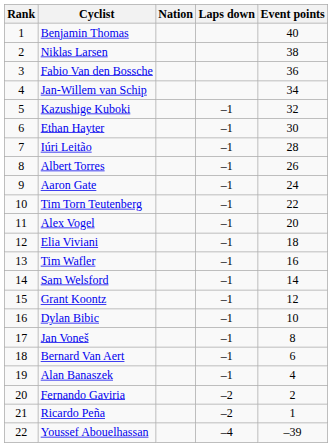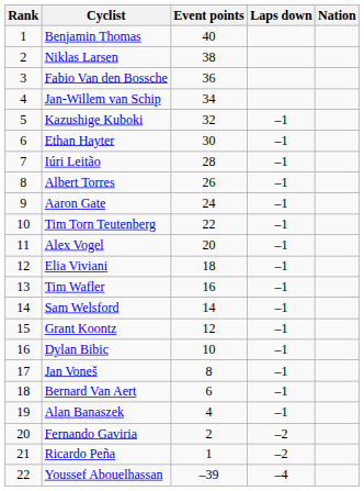 <table class="wikitable sortable" style="text-align:center">
 <tr>
 <th>Rank</th>
 <th>Cyclist</th>
+<th>Event points</th>
+<th>Laps down</th>
 <th>Nation</th>
-<th>Laps down</th>
-<th>Event points</th>
 </tr>
 <tr>
 <td>1</td>
 <td align=left><a href='#'>Benjamin Thomas</a></td>
+<td>40</td>
+<td></td>
 <td align="left"></td>
-<td></td>
-<td>40</td>
 </tr>
 <tr>
 <td>2</td>
 <td align=left><a href='#'>Niklas Larsen</a></td>
+<td>38</td>
+<td></td>
 <td align="left"></td>
-<td></td>
-<td>38</td>
 </tr>
 <tr>
 <td>3</td>
 <td align=left><a href='#'>Fabio Van den Bossche</a></td>
+<td>36</td>
+<td></td>
 <td align="left"></td>
-<td></td>
-<td>36</td>
 </tr>
 <tr>
 <td>4</td>
 <td align=left><a href='#'>Jan-Willem van Schip</a></td>
+<td>34</td>
+<td></td>
 <td align="left"></td>
-<td></td>
-<td>34</td>
 </tr>
 <tr>
 <td>5</td>
 <td align=left><a href='#'>Kazushige Kuboki</a></td>
+<td>32</td>
+<td>–1</td>
 <td align="left"></td>
-<td>–1</td>
-<td>32</td>
 </tr>
 <tr>
 <td>6</td>
 <td align=left><a href='#'>Ethan Hayter</a></td>
+<td>30</td>
+<td>–1</td>
 <td align="left"></td>
-<td>–1</td>
-<td>30</td>
 </tr>
 <tr>
 <td>7</td>
 <td align=left><a href='#'>Iúri Leitão</a></td>
+<td>28</td>
+<td>–1</td>
 <td align="left"></td>
-<td>–1</td>
-<td>28</td>
 </tr>
 <tr>
 <td>8</td>
 <td align=left><a href='#'>Albert Torres</a></td>
+<td>26</td>
+<td>–1</td>
 <td align="left"></td>
-<td>–1</td>
-<td>26</td>
 </tr>
 <tr>
 <td>9</td>
 <td align=left><a href='#'>Aaron Gate</a></td>
+<td>24</td>
+<td>–1</td>
 <td align="left"></td>
-<td>–1</td>
-<td>24</td>
 </tr>
 <tr>
 <td>10</td>
 <td align=left><a href='#'>Tim Torn Teutenberg</a></td>
+<td>22</td>
+<td>–1</td>
 <td align="left"></td>
-<td>–1</td>
-<td>22</td>
 </tr>
 <tr>
 <td>11</td>
 <td align=left><a href='#'>Alex Vogel</a></td>
+<td>20</td>
+<td>–1</td>
 <td align="left"></td>
-<td>–1</td>
-<td>20</td>
 </tr>
 <tr>
 <td>12</td>
 <td align=left><a href='#'>Elia Viviani</a></td>
+<td>18</td>
+<td>–1</td>
 <td align="left"></td>
-<td>–1</td>
-<td>18</td>
 </tr>
 <tr>
 <td>13</td>
 <td align=left><a href='#'>Tim Wafler</a></td>
+<td>16</td>
+<td>–1</td>
 <td align="left"></td>
-<td>–1</td>
-<td>16</td>
 </tr>
 <tr>
 <td>14</td>
 <td align="left"><a href='#'>Sam Welsford</a></td>
+<td>14</td>
+<td>–1</td>
 <td align="left"></td>
-<td>–1</td>
-<td>14</td>
 </tr>
 <tr>
 <td>15</td>
 <td align="left"><a href='#'>Grant Koontz</a></td>
+<td>12</td>
+<td>–1</td>
 <td align="left"></td>
-<td>–1</td>
-<td>12</td>
 </tr>
 <tr>
 <td>16</td>
 <td align="left"><a href='#'>Dylan Bibic</a></td>
+<td>10</td>
+<td>–1</td>
 <td align="left"></td>
-<td>–1</td>
-<td>10</td>
 </tr>
 <tr>
 <td>17</td>
 <td align="left"><a href='#'>Jan Voneš</a></td>
+<td>8</td>
+<td>–1</td>
 <td align="left"></td>
-<td>–1</td>
-<td>8</td>
 </tr>
 <tr>
 <td>18</td>
 <td align="left"><a href='#'>Bernard Van Aert</a></td>
+<td>6</td>
+<td>–1</td>
 <td align="left"></td>
-<td>–1</td>
-<td>6</td>
 </tr>
 <tr>
 <td>19</td>
 <td align="left"><a href='#'>Alan Banaszek</a></td>
+<td>4</td>
+<td>–1</td>
 <td align="left"></td>
-<td>–1</td>
-<td>4</td>
 </tr>
 <tr>
 <td>20</td>
 <td align="left"><a href='#'>Fernando Gaviria</a></td>
+<td>2</td>
+<td>–2</td>
 <td align="left"></td>
-<td>–2</td>
-<td>2</td>
 </tr>
 <tr>
 <td>21</td>
 <td align="left"><a href='#'>Ricardo Peña</a></td>
+<td>1</td>
+<td>–2</td>
 <td align="left"></td>
-<td>–2</td>
-<td>1</td>
 </tr>
 <tr>
 <td>22</td>
 <td align="left"><a href='#'>Youssef Abouelhassan</a></td>
+<td>–39</td>
+<td>–4</td>
 <td align="left"></td>
-<td>–4</td>
-<td>–39</td>
 </tr>
 </table>
